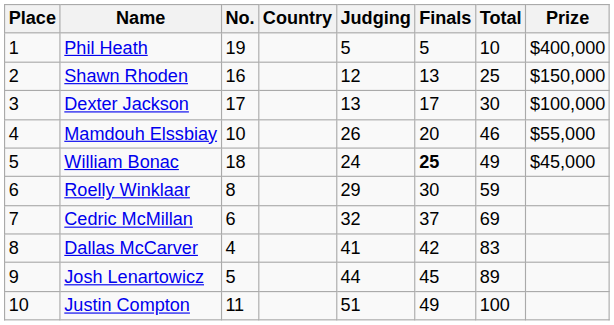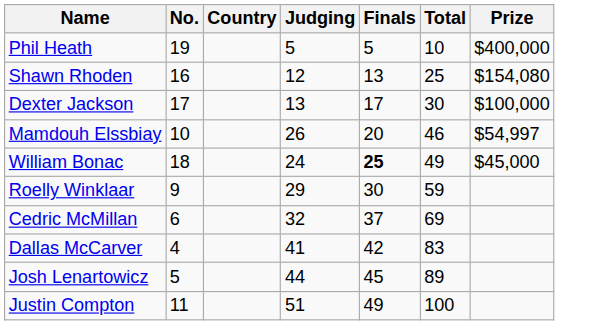 <table class="wikitable">
 <tr>
-<th>Place</th>
 <th>Name</th>
 <th>No.</th>
 <th>Country</th>
 <th>Judging</th>
 <th>Finals</th>
 <th>Total</th>
 <th>Prize</th>
 </tr>
 <tr>
-<td>1</td>
 <td><a href='#'>Phil Heath</a></td>
 <td>19</td>
 <td></td>
 <td>5</td>
 <td>5</td>
 <td>10</td>
 <td>$400,000</td>
 </tr>
 <tr>
-<td>2</td>
 <td><a href='#'>Shawn Rhoden</a></td>
 <td>16</td>
 <td></td>
 <td>12</td>
 <td>13</td>
 <td>25</td>
-<td>$150,000</td>
+<td>$154,080</td>
 </tr>
 <tr>
-<td>3</td>
 <td><a href='#'>Dexter Jackson</a></td>
 <td>17</td>
 <td></td>
 <td>13</td>
 <td>17</td>
 <td>30</td>
 <td>$100,000</td>
 </tr>
 <tr>
-<td>4</td>
 <td><a href='#'>Mamdouh Elssbiay</a></td>
 <td>10</td>
 <td></td>
 <td>26</td>
 <td>20</td>
 <td>46</td>
-<td>$55,000</td>
+<td>$54,997</td>
 </tr>
 <tr>
-<td>5</td>
 <td><a href='#'>William Bonac</a></td>
 <td>18</td>
 <td></td>
 <td>24</td>
 <td><strong>25</strong></td>
 <td>49</td>
 <td>$45,000</td>
 </tr>
 <tr>
-<td>6</td>
 <td><a href='#'>Roelly Winklaar</a></td>
-<td>8</td>
+<td>9</td>
 <td></td>
 <td>29</td>
 <td>30</td>
 <td>59</td>
 <td></td>
 </tr>
 <tr>
-<td>7</td>
 <td><a href='#'>Cedric McMillan</a></td>
 <td>6</td>
 <td></td>
 <td>32</td>
 <td>37</td>
 <td>69</td>
 <td></td>
 </tr>
 <tr>
-<td>8</td>
 <td><a href='#'>Dallas McCarver</a></td>
 <td>4</td>
 <td></td>
 <td>41</td>
 <td>42</td>
 <td>83</td>
 <td></td>
 </tr>
 <tr>
-<td>9</td>
 <td><a href='#'>Josh Lenartowicz</a></td>
 <td>5</td>
 <td></td>
 <td>44</td>
 <td>45</td>
 <td>89</td>
 <td></td>
 </tr>
 <tr>
-<td>10</td>
 <td><a href='#'>Justin Compton</a></td>
 <td>11</td>
 <td></td>
 <td>51</td>
 <td>49</td>
 <td>100</td>
 <td></td>
 </tr>
 </table>
